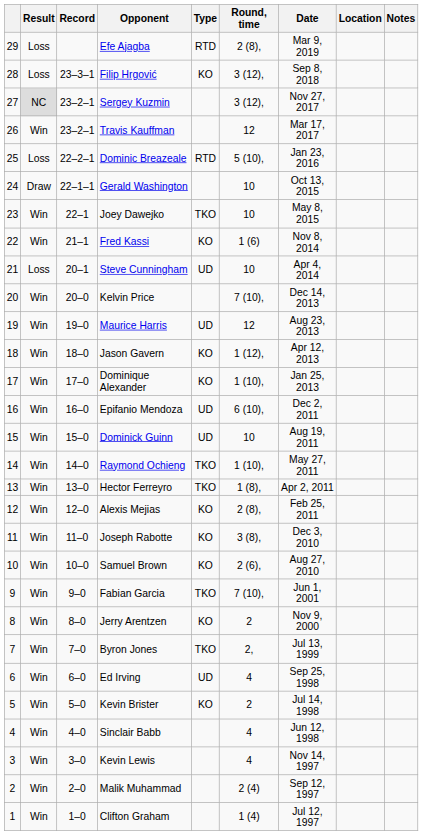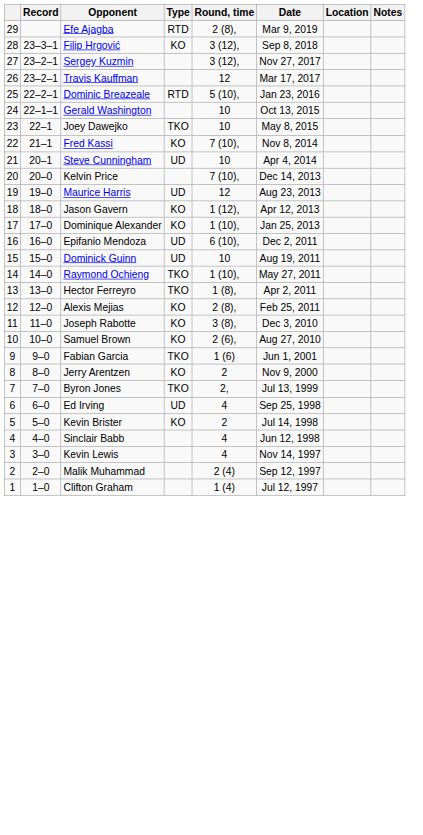 <table class="wikitable" style="text-align:center; font-size:95%">
 <tr>
 <th></th>
-<th>Result</th>
 <th>Record</th>
 <th>Opponent</th>
 <th>Type</th>
 <th>Round, time</th>
 <th>Date</th>
 <th>Location</th>
 <th>Notes</th>
 </tr>
 <tr>
 <td>29</td>
-<td>Loss</td>
 <td></td>
 <td style="text-align:left;"><a href='#'>Efe Ajagba</a></td>
 <td>RTD</td>
 <td>2 (8), </td>
 <td>Mar 9, 2019</td>
 <td style="text-align:left;"></td>
 <td></td>
 </tr>
 <tr>
 <td>28</td>
-<td>Loss</td>
 <td>23–3–1 </td>
 <td style="text-align:left;"><a href='#'>Filip Hrgović</a></td>
 <td>KO</td>
 <td>3 (12), </td>
 <td>Sep 8, 2018</td>
 <td style="text-align:left;"></td>
 <td style="text-align:left;"></td>
 </tr>
 <tr>
 <td>27</td>
-<td style="background:#DDD">NC</td>
 <td>23–2–1 </td>
 <td style="text-align:left;"><a href='#'>Sergey Kuzmin</a></td>
 <td></td>
 <td>3 (12), </td>
 <td>Nov 27, 2017</td>
 <td style="text-align:left;"></td>
 <td style="text-align:left;"></td>
 </tr>
 <tr>
 <td>26</td>
-<td>Win</td>
 <td>23–2–1</td>
 <td style="text-align:left;"><a href='#'>Travis Kauffman</a></td>
 <td></td>
 <td>12</td>
 <td>Mar 17, 2017</td>
 <td style="text-align:left;"></td>
 <td style="text-align:left;"></td>
 </tr>
 <tr>
 <td>25</td>
-<td>Loss</td>
 <td>22–2–1</td>
 <td style="text-align:left;"><a href='#'>Dominic Breazeale</a></td>
 <td>RTD</td>
 <td>5 (10), </td>
 <td>Jan 23, 2016</td>
 <td style="text-align:left;"></td>
 <td style="text-align:left;"></td>
 </tr>
 <tr>
 <td>24</td>
-<td>Draw</td>
 <td>22–1–1</td>
 <td style="text-align:left;"><a href='#'>Gerald Washington</a></td>
 <td></td>
 <td>10</td>
 <td>Oct 13, 2015</td>
 <td style="text-align:left;"></td>
 <td></td>
 </tr>
 <tr>
 <td>23</td>
-<td>Win</td>
 <td>22–1</td>
 <td style="text-align:left;">Joey Dawejko</td>
 <td>TKO</td>
 <td>10</td>
 <td>May 8, 2015</td>
 <td style="text-align:left;"></td>
 <td style="text-align:left;"></td>
 </tr>
 <tr>
 <td>22</td>
-<td>Win</td>
 <td>21–1</td>
 <td style="text-align:left;"><a href='#'>Fred Kassi</a></td>
 <td>KO</td>
-<td>1 (6)</td>
+<td>7 (10), </td>
 <td>Nov 8, 2014</td>
 <td style="text-align:left;"></td>
 <td></td>
 </tr>
 <tr>
 <td>21</td>
-<td>Loss</td>
 <td>20–1</td>
 <td style="text-align:left;"><a href='#'>Steve Cunningham</a></td>
 <td>UD</td>
 <td>10</td>
 <td>Apr 4, 2014</td>
 <td style="text-align:left;"></td>
 <td style="text-align:left;"></td>
 </tr>
 <tr>
 <td>20</td>
-<td>Win</td>
 <td>20–0</td>
 <td style="text-align:left;">Kelvin Price</td>
 <td></td>
 <td>7 (10), </td>
 <td>Dec 14, 2013</td>
 <td style="text-align:left;"></td>
 <td></td>
 </tr>
 <tr>
 <td>19</td>
-<td>Win</td>
 <td>19–0</td>
 <td style="text-align:left;"><a href='#'>Maurice Harris</a></td>
 <td>UD</td>
 <td>12</td>
 <td>Aug 23, 2013</td>
 <td style="text-align:left;"></td>
 <td style="text-align:left;"></td>
 </tr>
 <tr>
 <td>18</td>
-<td>Win</td>
 <td>18–0</td>
 <td style="text-align:left;">Jason Gavern</td>
 <td>KO</td>
 <td>1 (12), </td>
 <td>Apr 12, 2013</td>
 <td style="text-align:left;"></td>
 <td style="text-align:left;"></td>
 </tr>
 <tr>
 <td>17</td>
-<td>Win</td>
 <td>17–0</td>
 <td style="text-align:left;">Dominique Alexander</td>
 <td>KO</td>
 <td>1 (10), </td>
 <td>Jan 25, 2013</td>
 <td style="text-align:left;"></td>
 <td></td>
 </tr>
 <tr>
 <td>16</td>
-<td>Win</td>
 <td>16–0</td>
 <td style="text-align:left;">Epifanio Mendoza</td>
 <td>UD</td>
 <td>6 (10), </td>
 <td>Dec 2, 2011</td>
 <td style="text-align:left;"></td>
 <td style="text-align:left;"></td>
 </tr>
 <tr>
 <td>15</td>
-<td>Win</td>
 <td>15–0</td>
 <td style="text-align:left;"><a href='#'>Dominick Guinn</a></td>
 <td>UD</td>
 <td>10</td>
 <td>Aug 19, 2011</td>
 <td style="text-align:left;"></td>
 <td style="text-align:left;"></td>
 </tr>
 <tr>
 <td>14</td>
-<td>Win</td>
 <td>14–0</td>
 <td style="text-align:left;"><a href='#'>Raymond Ochieng</a></td>
 <td>TKO</td>
 <td>1 (10), </td>
 <td>May 27, 2011</td>
 <td style="text-align:left;"></td>
 <td style="text-align:left;"></td>
 </tr>
 <tr>
 <td>13</td>
-<td>Win</td>
 <td>13–0</td>
 <td style="text-align:left;">Hector Ferreyro</td>
 <td>TKO</td>
 <td>1 (8), </td>
 <td>Apr 2, 2011</td>
 <td style="text-align:left;"></td>
 <td></td>
 </tr>
 <tr>
 <td>12</td>
-<td>Win</td>
 <td>12–0</td>
 <td style="text-align:left;">Alexis Mejias</td>
 <td>KO</td>
 <td>2 (8), </td>
 <td>Feb 25, 2011</td>
 <td style="text-align:left;"></td>
 <td></td>
 </tr>
 <tr>
 <td>11</td>
-<td>Win</td>
 <td>11–0</td>
 <td style="text-align:left;">Joseph Rabotte</td>
 <td>KO</td>
 <td>3 (8), </td>
 <td>Dec 3, 2010</td>
 <td style="text-align:left;"></td>
 <td></td>
 </tr>
 <tr>
 <td>10</td>
-<td>Win</td>
 <td>10–0</td>
 <td style="text-align:left;">Samuel Brown</td>
 <td>KO</td>
 <td>2 (6), </td>
 <td>Aug 27, 2010</td>
 <td style="text-align:left;"></td>
 <td></td>
 </tr>
 <tr>
 <td>9</td>
-<td>Win</td>
 <td>9–0</td>
 <td style="text-align:left;">Fabian Garcia</td>
 <td>TKO</td>
-<td>7 (10), </td>
+<td>1 (6)</td>
 <td>Jun 1, 2001</td>
 <td style="text-align:left;"></td>
 <td></td>
 </tr>
 <tr>
 <td>8</td>
-<td>Win</td>
 <td>8–0</td>
 <td style="text-align:left;">Jerry Arentzen</td>
 <td>KO</td>
 <td>2</td>
 <td>Nov 9, 2000</td>
 <td style="text-align:left;"></td>
 <td></td>
 </tr>
 <tr>
 <td>7</td>
-<td>Win</td>
 <td>7–0</td>
 <td style="text-align:left;">Byron Jones</td>
 <td>TKO</td>
 <td>2, </td>
 <td>Jul 13, 1999</td>
 <td style="text-align:left;"></td>
 <td></td>
 </tr>
 <tr>
 <td>6</td>
-<td>Win</td>
 <td>6–0</td>
 <td style="text-align:left;">Ed Irving</td>
 <td>UD</td>
 <td>4</td>
 <td>Sep 25, 1998</td>
 <td style="text-align:left;"></td>
 <td></td>
 </tr>
 <tr>
 <td>5</td>
-<td>Win</td>
 <td>5–0</td>
 <td style="text-align:left;">Kevin Brister</td>
 <td>KO</td>
 <td>2</td>
 <td>Jul 14, 1998</td>
 <td style="text-align:left;"></td>
 <td></td>
 </tr>
 <tr>
 <td>4</td>
-<td>Win</td>
 <td>4–0</td>
 <td style="text-align:left;">Sinclair Babb</td>
 <td></td>
 <td>4</td>
 <td>Jun 12, 1998</td>
 <td style="text-align:left;"></td>
 <td></td>
 </tr>
 <tr>
 <td>3</td>
-<td>Win</td>
 <td>3–0</td>
 <td style="text-align:left;">Kevin Lewis</td>
 <td></td>
 <td>4</td>
 <td>Nov 14, 1997</td>
 <td style="text-align:left;"></td>
 <td></td>
 </tr>
 <tr>
 <td>2</td>
-<td>Win</td>
 <td>2–0</td>
 <td style="text-align:left;">Malik Muhammad</td>
 <td></td>
 <td>2 (4)</td>
 <td>Sep 12, 1997</td>
 <td style="text-align:left;"></td>
 <td></td>
 </tr>
 <tr>
 <td>1</td>
-<td>Win</td>
 <td>1–0</td>
 <td style="text-align:left;">Clifton Graham</td>
 <td></td>
 <td>1 (4)</td>
 <td>Jul 12, 1997</td>
 <td style="text-align:left;"></td>
 <td></td>
 </tr>
 </table>
